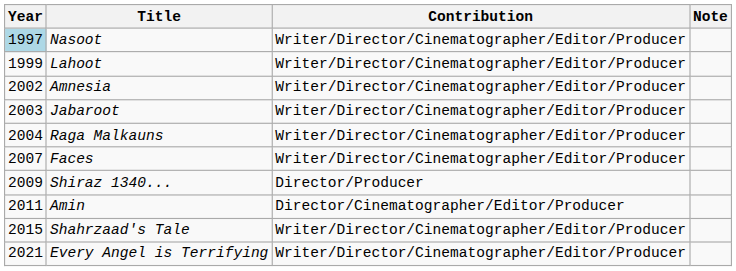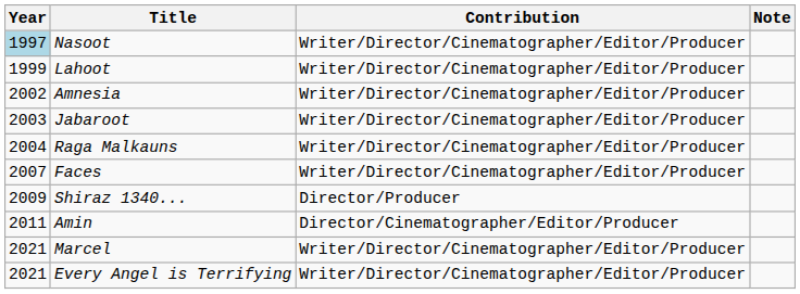 <table class="wikitable sortable">
 <tr>
 <th>Year</th>
 <th>Title</th>
 <th>Contribution</th>
 <th>Note</th>
 </tr>
 <tr>
 <td style="background: lightblue;">1997</td>
 <td><em>Nasoot</em></td>
 <td>Writer/Director/Cinematographer/Editor/Producer</td>
 <td></td>
 </tr>
 <tr>
 <td>1999</td>
 <td><em>Lahoot</em></td>
 <td>Writer/Director/Cinematographer/Editor/Producer</td>
 <td></td>
 </tr>
 <tr>
 <td>2002</td>
 <td><em>Amnesia</em></td>
 <td>Writer/Director/Cinematographer/Editor/Producer</td>
 <td></td>
 </tr>
 <tr>
 <td>2003</td>
 <td><em>Jabaroot</em></td>
 <td>Writer/Director/Cinematographer/Editor/Producer</td>
 <td></td>
 </tr>
 <tr>
 <td>2004</td>
 <td><em>Raga Malkauns</em></td>
 <td>Writer/Director/Cinematographer/Editor/Producer</td>
 <td></td>
 </tr>
 <tr>
 <td>2007</td>
 <td><em>Faces</em></td>
 <td>Writer/Director/Cinematographer/Editor/Producer</td>
 <td></td>
 </tr>
 <tr>
 <td>2009</td>
 <td><em>Shiraz 1340...</em></td>
 <td>Director/Producer</td>
 <td></td>
 </tr>
 <tr>
 <td>2011</td>
 <td><em>Amin</em></td>
 <td>Director/Cinematographer/Editor/Producer</td>
 <td></td>
 </tr>
 <tr>
-<td>2015</td>
-<td><em>Shahrzaad's Tale</em></td>
+<td>2021</td>
+<td><em>Marcel</em></td>
 <td>Writer/Director/Cinematographer/Editor/Producer</td>
 <td></td>
 </tr>
 <tr>
 <td>2021</td>
 <td><em>Every Angel is Terrifying</em></td>
 <td>Writer/Director/Cinematographer/Editor/Producer</td>
 <td></td>
 </tr>
 </table>
